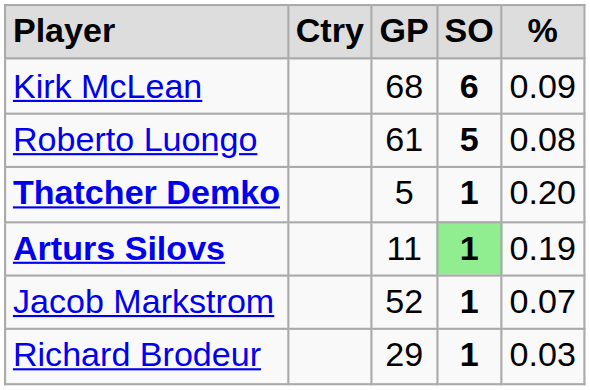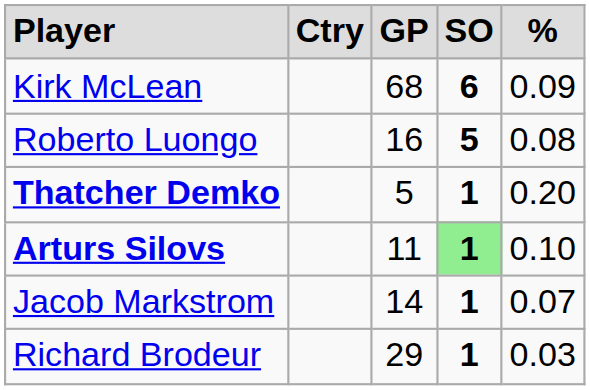 <table class="wikitable">
 <tr align="center" style="font-weight:bold; background-color:#dddddd;" |>
 <td align="left">Player</td>
 <td>Ctry</td>
 <td>GP</td>
 <td>SO</td>
 <td>%</td>
 </tr>
 <tr align="center">
 <td align="left"><a href='#'>Kirk McLean</a></td>
 <td></td>
 <td>68</td>
 <td><strong>6</strong></td>
 <td>0.09</td>
 </tr>
 <tr align="center">
 <td align="left"><a href='#'>Roberto Luongo</a></td>
 <td></td>
-<td>61</td>
+<td>16</td>
 <td><strong>5</strong></td>
 <td>0.08</td>
 </tr>
 <tr align="center">
 <td align="left"><strong><a href='#'>Thatcher Demko</a></strong></td>
 <td></td>
 <td>5</td>
 <td><strong>1</strong></td>
 <td>0.20</td>
 </tr>
 <tr align="center">
 <td align="left"><strong><a href='#'>Arturs Silovs</a></strong></td>
 <td></td>
 <td>11</td>
 <td style="background: lightgreen;"><strong>1</strong></td>
-<td>0.19</td>
+<td>0.10</td>
 </tr>
 <tr align="center">
 <td align="left"><a href='#'>Jacob Markstrom</a></td>
 <td></td>
-<td>52</td>
+<td>14</td>
 <td><strong>1</strong></td>
 <td>0.07</td>
 </tr>
 <tr align="center">
 <td align="left"><a href='#'>Richard Brodeur</a></td>
 <td></td>
 <td>29</td>
 <td><strong>1</strong></td>
 <td>0.03</td>
 </tr>
 </table>
